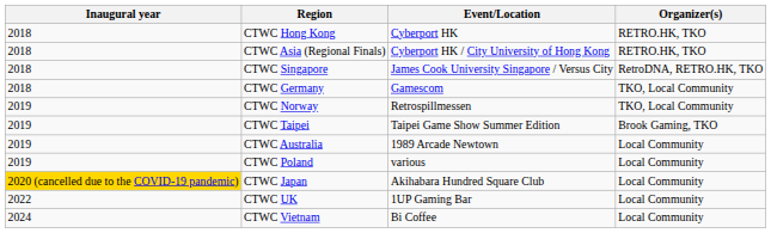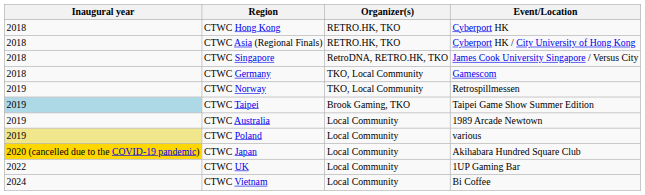 <table class="wikitable">
 <tr>
 <th>Inaugural year</th>
 <th>Region</th>
+<th>Organizer(s)</th>
 <th>Event/Location</th>
-<th>Organizer(s)</th>
 </tr>
 <tr>
 <td>2018</td>
 <td> CTWC <a href='#'>Hong Kong</a></td>
+<td>RETRO.HK, TKO</td>
 <td><a href='#'>Cyberport</a> HK</td>
-<td>RETRO.HK, TKO</td>
 </tr>
 <tr>
 <td>2018</td>
 <td> CTWC <a href='#'>Asia</a> (Regional Finals)</td>
+<td>RETRO.HK, TKO</td>
 <td><a href='#'>Cyberport</a> HK / <a href='#'>City University of Hong Kong</a></td>
-<td>RETRO.HK, TKO</td>
 </tr>
 <tr>
 <td>2018</td>
 <td> CTWC <a href='#'>Singapore</a></td>
+<td>RetroDNA, RETRO.HK, TKO</td>
 <td><a href='#'>James Cook University Singapore</a> / Versus City</td>
-<td>RetroDNA, RETRO.HK, TKO</td>
 </tr>
 <tr>
 <td>2018</td>
 <td> CTWC <a href='#'>Germany</a></td>
+<td>TKO, Local Community</td>
 <td><a href='#'>Gamescom</a></td>
-<td>TKO, Local Community</td>
 </tr>
 <tr>
 <td>2019</td>
 <td> CTWC <a href='#'>Norway</a></td>
+<td>TKO, Local Community</td>
 <td>Retrospillmessen</td>
-<td>TKO, Local Community</td>
 </tr>
 <tr>
-<td>2019</td>
+<td style="background: lightblue;">2019</td>
 <td> CTWC <a href='#'>Taipei</a></td>
+<td>Brook Gaming, TKO</td>
 <td>Taipei Game Show Summer Edition</td>
-<td>Brook Gaming, TKO</td>
 </tr>
 <tr>
 <td>2019</td>
 <td> CTWC <a href='#'>Australia</a></td>
+<td>Local Community</td>
 <td>1989 Arcade Newtown</td>
-<td>Local Community</td>
 </tr>
 <tr>
-<td>2019</td>
+<td style="background: khaki;">2019</td>
 <td> CTWC <a href='#'>Poland</a></td>
+<td>Local Community</td>
 <td>various</td>
-<td>Local Community</td>
 </tr>
 <tr>
 <td style="background: gold;">2020 (cancelled due to the <a href='#'>COVID-19 pandemic</a>)</td>
 <td> CTWC <a href='#'>Japan</a></td>
+<td>Local Community</td>
 <td>Akihabara Hundred Square Club</td>
-<td>Local Community</td>
 </tr>
 <tr>
 <td>2022</td>
 <td> CTWC <a href='#'>UK</a></td>
+<td>Local Community</td>
 <td>1UP Gaming Bar</td>
-<td>Local Community</td>
 </tr>
 <tr>
 <td>2024</td>
 <td> CTWC <a href='#'>Vietnam</a></td>
+<td>Local Community</td>
 <td>Bi Coffee</td>
-<td>Local Community</td>
 </tr>
 </table>
